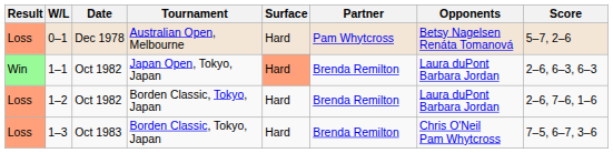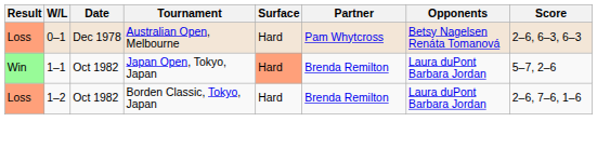 <table class="sortable wikitable">
 <tr>
 <th>Result</th>
 <th>W/L</th>
 <th>Date</th>
 <th style="width:180px">Tournament</th>
 <th style="width:50px">Surface</th>
 <th style="width:140px">Partner</th>
 <th style="width:140px">Opponents</th>
 <th style="width:110px" class="unsortable">Score</th>
 </tr>
 <tr style="background:#f3e6d7;">
 <td style="background:#ffa07a;">Loss</td>
 <td>0–1</td>
 <td>Dec 1978</td>
 <td><a href='#'>Australian Open</a>, Melbourne</td>
 <td>Hard</td>
 <td> <a href='#'>Pam Whytcross</a></td>
 <td> <a href='#'>Betsy Nagelsen</a><br> <a href='#'>Renáta Tomanová</a></td>
-<td>5–7, 2–6</td>
+<td>2–6, 6–3, 6–3</td>
 </tr>
 <tr>
 <td style="background:#98FB98;">Win</td>
 <td>1–1</td>
 <td>Oct 1982</td>
 <td><a href='#'>Japan Open</a>, Tokyo, Japan</td>
 <td style="background: lightsalmon;">Hard</td>
 <td> <a href='#'>Brenda Remilton</a></td>
 <td> <a href='#'>Laura duPont</a><br> <a href='#'>Barbara Jordan</a></td>
-<td>2–6, 6–3, 6–3</td>
+<td>5–7, 2–6</td>
 </tr>
 <tr>
 <td style="background:#FFA07A;">Loss</td>
 <td>1–2</td>
 <td>Oct 1982</td>
 <td>Borden Classic, <a href='#'>Tokyo</a>, Japan</td>
 <td>Hard</td>
 <td> <a href='#'>Brenda Remilton</a></td>
 <td> <a href='#'>Laura duPont</a><br> <a href='#'>Barbara Jordan</a></td>
 <td>2–6, 7–6, 1–6</td>
 </tr>
-<tr>
-<td style="background:#FFA07A;">Loss</td>
-<td>1–3</td>
-<td>Oct 1983</td>
-<td><a href='#'>Borden Classic</a>, Tokyo, Japan</td>
-<td>Hard</td>
-<td> <a href='#'>Brenda Remilton</a></td>
-<td> <a href='#'>Chris O'Neil</a><br> <a href='#'>Pam Whytcross</a></td>
-<td>7–5, 6–7, 3–6</td>
-</tr>
 </table>
